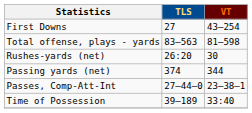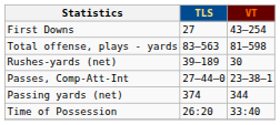 <table class="wikitable">
 <tr>
 <th>Statistics</th>
 <th style="background:#004a8f; color:#ffe075">TLS</th>
 <th style="background:#660000; color:#ff6600">VT</th>
 </tr>
 <tr>
 <td>First Downs</td>
 <td>27</td>
 <td>43–254</td>
 </tr>
 <tr>
 <td>Total offense, plays - yards</td>
 <td>83–563</td>
 <td>81–598</td>
 </tr>
 <tr>
 <td>Rushes-yards (net)</td>
-<td>26:20</td>
+<td>39–189</td>
 <td>30</td>
+</tr>
+<tr>
+<td>Passes, Comp-Att-Int</td>
+<td>27–44–0</td>
+<td>23–38–1</td>
 </tr>
 <tr>
 <td>Passing yards (net)</td>
 <td>374</td>
 <td>344</td>
 </tr>
 <tr>
-<td>Passes, Comp-Att-Int</td>
-<td>27–44–0</td>
-<td>23–38–1</td>
-</tr>
-<tr>
 <td>Time of Possession</td>
-<td>39–189</td>
+<td>26:20</td>
 <td>33:40</td>
 </tr>
 <tr>
 </tr>
 </table>
